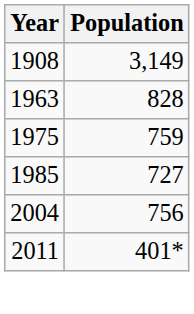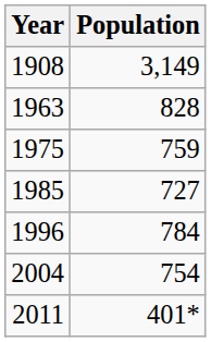 <table class="wikitable" style="line-height:1.1em;">
 <tr>
 <th>Year</th>
 <th>Population</th>
 </tr>
 <tr align="right">
 <td>1908</td>
 <td>3,149</td>
 </tr>
 <tr align="right">
 <td>1963</td>
 <td>828</td>
 </tr>
 <tr align="right">
 <td>1975</td>
 <td>759</td>
 </tr>
 <tr align="right">
 <td>1985</td>
 <td>727</td>
 </tr>
 <tr align="right">
+<td>1996</td>
+<td>784</td>
+</tr>
+<tr align="right">
 <td>2004</td>
-<td>756</td>
+<td>754</td>
 </tr>
 <tr align="right">
 <td>2011</td>
 <td>401*</td>
 </tr>
 </table>
